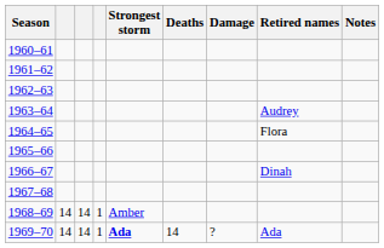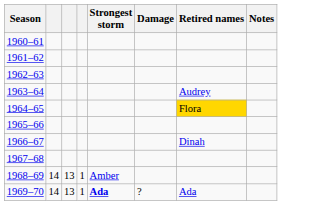 <table class="wikitable sortable">
 <tr>
 <th>Season</th>
 <th></th>
 <th></th>
 <th></th>
 <th>Strongest<br>storm</th>
-<th>Deaths</th>
 <th>Damage</th>
 <th class=unsortable>Retired names</th>
 <th class=unsortable>Notes</th>
 </tr>
 <tr>
 <td><a href='#'>1960–61</a></td>
-<td></td>
 <td></td>
 <td></td>
 <td></td>
 <td></td>
 <td></td>
 <td></td>
 <td></td>
 </tr>
 <tr>
 <td><a href='#'>1961–62</a></td>
 <td></td>
 <td></td>
 <td></td>
 <td></td>
 <td></td>
 <td></td>
 <td></td>
-<td></td>
 </tr>
 <tr>
 <td><a href='#'>1962–63</a></td>
-<td></td>
 <td></td>
 <td></td>
 <td></td>
 <td></td>
 <td></td>
 <td></td>
 <td></td>
 </tr>
 <tr>
 <td><a href='#'>1963–64</a></td>
 <td></td>
 <td></td>
 <td></td>
 <td></td>
 <td></td>
-<td></td>
 <td> <a href='#'>Audrey</a></td>
 <td></td>
 </tr>
 <tr>
 <td><a href='#'>1964–65</a></td>
 <td></td>
 <td></td>
 <td></td>
 <td></td>
 <td></td>
-<td></td>
-<td> Flora</td>
+<td style="background: gold;"> Flora</td>
 <td></td>
 </tr>
 <tr>
 <td><a href='#'>1965–66</a></td>
 <td></td>
 <td></td>
 <td></td>
 <td></td>
 <td></td>
 <td></td>
 <td></td>
-<td></td>
 </tr>
 <tr>
 <td><a href='#'>1966–67</a></td>
-<td></td>
 <td></td>
 <td></td>
 <td></td>
 <td></td>
 <td></td>
 <td> <a href='#'>Dinah</a></td>
 <td></td>
 </tr>
 <tr>
 <td><a href='#'>1967–68</a></td>
 <td></td>
 <td></td>
 <td></td>
 <td></td>
 <td></td>
 <td></td>
 <td></td>
-<td></td>
 </tr>
 <tr>
 <td><a href='#'>1968–69</a></td>
 <td>14</td>
-<td>14</td>
+<td>13</td>
 <td>1</td>
 <td> <a href='#'>Amber</a></td>
-<td></td>
 <td></td>
 <td></td>
 <td></td>
 </tr>
 <tr>
 <td><a href='#'>1969–70</a></td>
 <td>14</td>
-<td>14</td>
+<td>13</td>
 <td>1</td>
 <td><strong> <a href='#'>Ada</a></strong></td>
-<td>14</td>
 <td>?</td>
 <td> <a href='#'>Ada</a></td>
 <td></td>
 </tr>
 </table>
